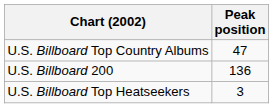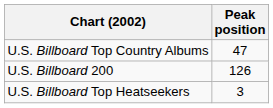 <table class="wikitable">
 <tr>
 <th>Chart (2002)</th>
 <th>Peak<br>position</th>
 </tr>
 <tr>
 <td>U.S. <em>Billboard</em> Top Country Albums</td>
 <td align="center">47</td>
 </tr>
 <tr>
 <td>U.S. <em>Billboard</em> 200</td>
-<td align="center">136</td>
+<td align="center">126</td>
 </tr>
 <tr>
 <td>U.S. <em>Billboard</em> Top Heatseekers</td>
 <td align="center">3</td>
 </tr>
 </table>
